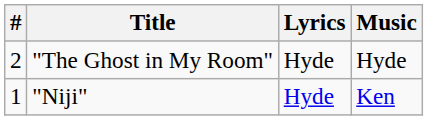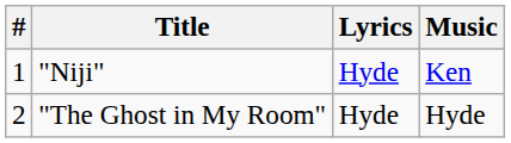 <table class="wikitable">
 <tr>
 <th>#</th>
 <th>Title</th>
 <th>Lyrics</th>
 <th>Music</th>
 </tr>
 <tr>
+<td>1</td>
+<td>"Niji"</td>
+<td><a href='#'>Hyde</a></td>
+<td><a href='#'>Ken</a></td>
+</tr>
+<tr>
 <td>2</td>
 <td>"The Ghost in My Room"</td>
 <td>Hyde</td>
 <td>Hyde</td>
 </tr>
-<tr>
-<td>1</td>
-<td>"Niji"</td>
-<td><a href='#'>Hyde</a></td>
-<td><a href='#'>Ken</a></td>
-</tr>
 </table>
